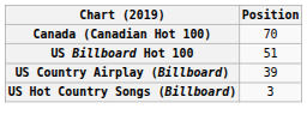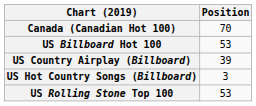 <table class="wikitable sortable plainrowheaders" style="text-align:center">
 <tr>
 <th scope="col">Chart (2019)</th>
 <th scope="col">Position</th>
 </tr>
 <tr>
 <th scope="row">Canada (Canadian Hot 100)</th>
 <td>70</td>
 </tr>
 <tr>
 <th scope="row">US <em>Billboard</em> Hot 100</th>
-<td>51</td>
+<td>53</td>
 </tr>
 <tr>
 <th scope="row">US Country Airplay (<em>Billboard</em>)</th>
 <td>39</td>
 </tr>
 <tr>
 <th scope="row">US Hot Country Songs (<em>Billboard</em>)</th>
 <td>3</td>
 </tr>
+<tr>
+<th scope="row">US <em>Rolling Stone</em> Top 100</th>
+<td>53</td>
+</tr>
 </table>
